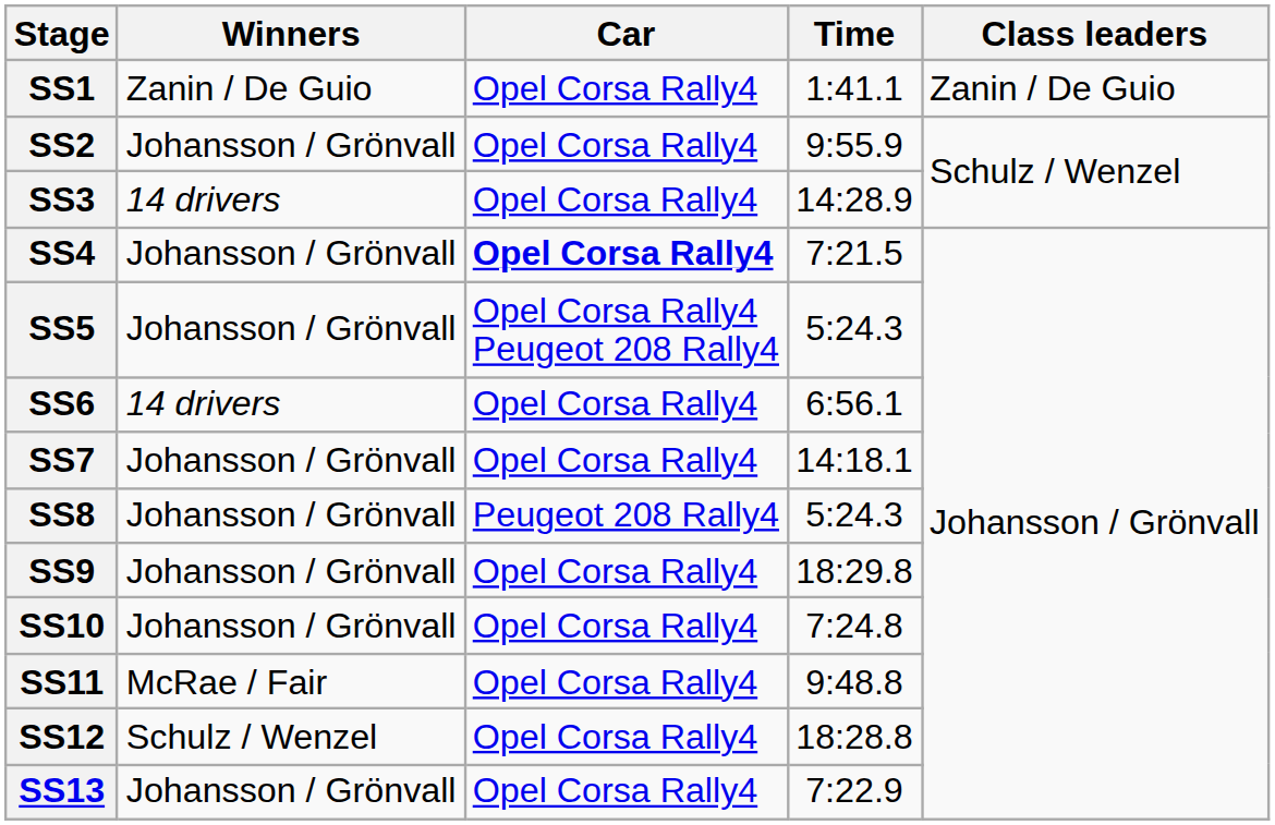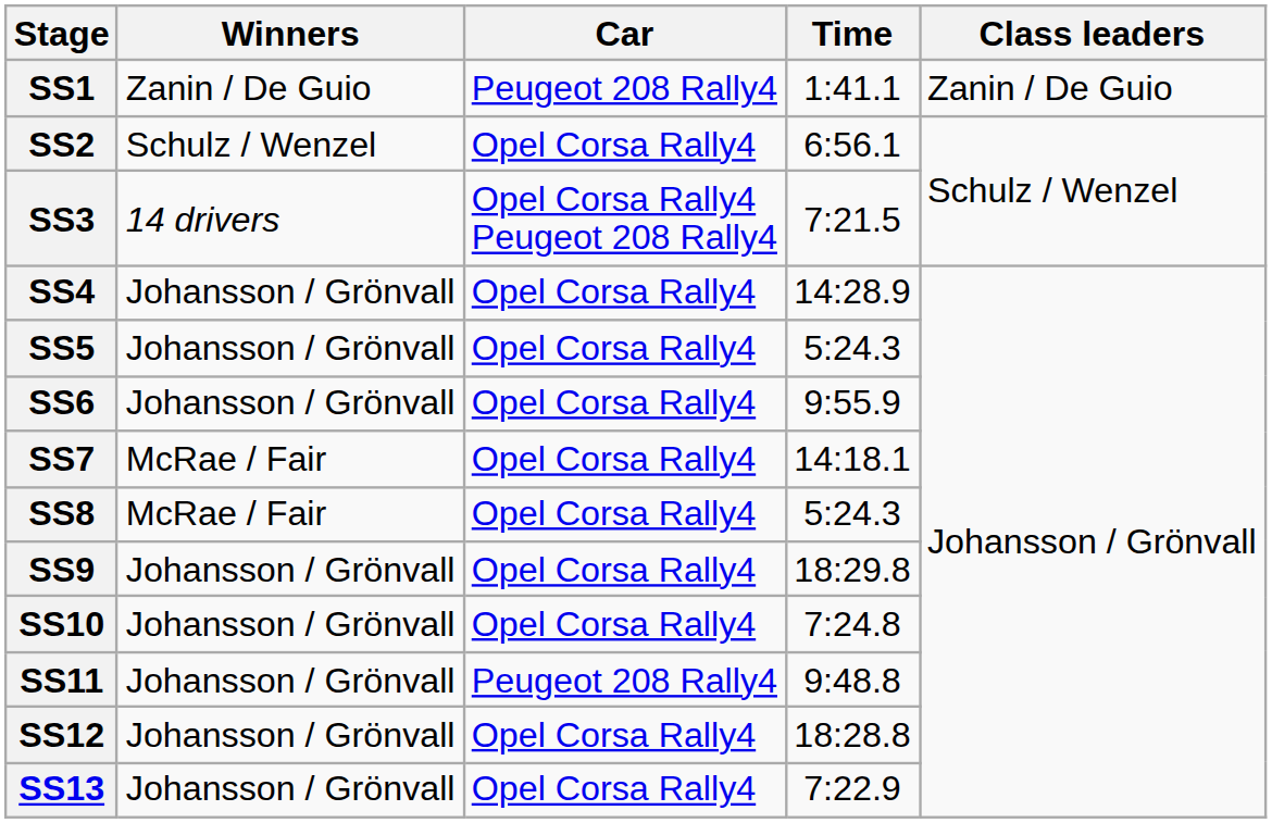 <table class="wikitable" style="font-size:85%">
 <tr>
 <th>Stage</th>
 <th>Winners</th>
 <th>Car</th>
 <th>Time</th>
 <th>Class leaders</th>
 </tr>
 <tr>
 <th>SS1</th>
 <td>Zanin / De Guio</td>
-<td><a href='#'>Opel Corsa Rally4</a></td>
+<td><a href='#'>Peugeot 208 Rally4</a></td>
 <td align="center">1:41.1</td>
 <td>Zanin / De Guio</td>
 </tr>
 <tr>
 <th>SS2</th>
-<td>Johansson / Grönvall</td>
+<td>Schulz / Wenzel</td>
 <td><a href='#'>Opel Corsa Rally4</a></td>
-<td align="center">9:55.9</td>
+<td align="center">6:56.1</td>
 <td rowspan="2">Schulz / Wenzel</td>
 </tr>
 <tr>
 <th>SS3</th>
 <td><em>14 drivers</em></td>
-<td><a href='#'>Opel Corsa Rally4</a></td>
-<td align="center">14:28.9</td>
+<td><a href='#'>Opel Corsa Rally4</a><br><a href='#'>Peugeot 208 Rally4</a></td>
+<td align="center">7:21.5</td>
 </tr>
 <tr>
 <th>SS4</th>
 <td>Johansson / Grönvall</td>
-<td><strong><a href='#'>Opel Corsa Rally4</a></strong></td>
-<td align="center">7:21.5</td>
+<td><a href='#'>Opel Corsa Rally4</a></td>
+<td align="center">14:28.9</td>
 <td rowspan="10">Johansson / Grönvall</td>
 </tr>
 <tr>
 <th>SS5</th>
 <td>Johansson / Grönvall</td>
-<td><a href='#'>Opel Corsa Rally4</a><br><a href='#'>Peugeot 208 Rally4</a></td>
+<td><a href='#'>Opel Corsa Rally4</a></td>
 <td align="center">5:24.3</td>
 </tr>
 <tr>
 <th>SS6</th>
-<td><em>14 drivers</em></td>
+<td>Johansson / Grönvall</td>
 <td><a href='#'>Opel Corsa Rally4</a></td>
-<td align="center">6:56.1</td>
+<td align="center">9:55.9</td>
 </tr>
 <tr>
 <th>SS7</th>
-<td>Johansson / Grönvall</td>
+<td>McRae / Fair</td>
 <td><a href='#'>Opel Corsa Rally4</a></td>
 <td align="center">14:18.1</td>
 </tr>
 <tr>
 <th>SS8</th>
-<td>Johansson / Grönvall</td>
-<td><a href='#'>Peugeot 208 Rally4</a></td>
+<td>McRae / Fair</td>
+<td><a href='#'>Opel Corsa Rally4</a></td>
 <td align="center">5:24.3</td>
 </tr>
 <tr>
 <th>SS9</th>
 <td>Johansson / Grönvall</td>
 <td><a href='#'>Opel Corsa Rally4</a></td>
 <td align="center">18:29.8</td>
 </tr>
 <tr>
 <th>SS10</th>
 <td>Johansson / Grönvall</td>
 <td><a href='#'>Opel Corsa Rally4</a></td>
 <td align="center">7:24.8</td>
 </tr>
 <tr>
 <th>SS11</th>
-<td>McRae / Fair</td>
-<td><a href='#'>Opel Corsa Rally4</a></td>
+<td>Johansson / Grönvall</td>
+<td><a href='#'>Peugeot 208 Rally4</a></td>
 <td align="center">9:48.8</td>
 </tr>
 <tr>
 <th>SS12</th>
-<td>Schulz / Wenzel</td>
+<td>Johansson / Grönvall</td>
 <td><a href='#'>Opel Corsa Rally4</a></td>
 <td align="center">18:28.8</td>
 </tr>
 <tr>
 <th><a href='#'>SS13</a></th>
 <td>Johansson / Grönvall</td>
 <td><a href='#'>Opel Corsa Rally4</a></td>
 <td align="center">7:22.9</td>
 </tr>
 </table>
